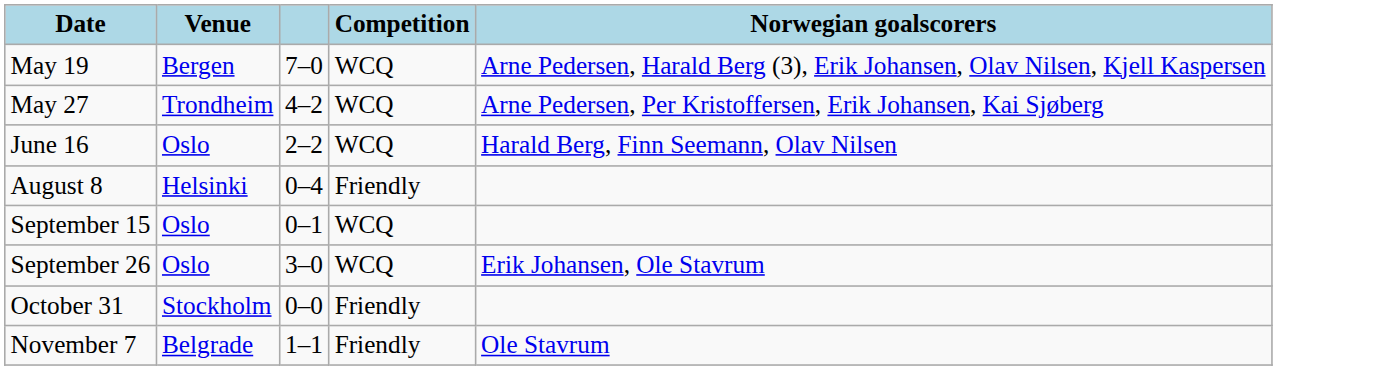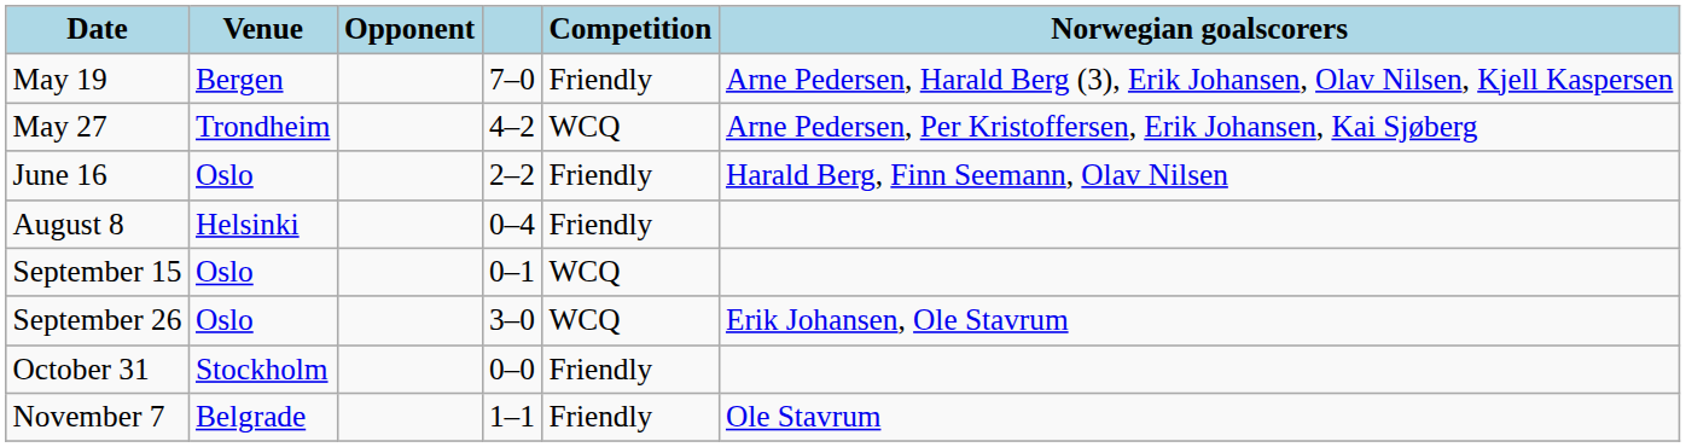 <table class="wikitable">
 <tr>
 <th style="background: lightblue;">Date</th>
 <th style="background: lightblue;">Venue</th>
+<th style="background: lightblue;">Opponent</th>
 <th style="background: lightblue;" align=center></th>
 <th style="background: lightblue;" align=center>Competition</th>
 <th style="background: lightblue;">Norwegian goalscorers</th>
 </tr>
 <tr>
 <td>May 19</td>
 <td><a href='#'>Bergen</a></td>
+<td></td>
 <td>7–0</td>
-<td>WCQ</td>
+<td>Friendly</td>
 <td><a href='#'>Arne Pedersen</a>, <a href='#'>Harald Berg</a> (3), <a href='#'>Erik Johansen</a>, <a href='#'>Olav Nilsen</a>, <a href='#'>Kjell Kaspersen</a></td>
 </tr>
 <tr>
 <td>May 27</td>
 <td><a href='#'>Trondheim</a></td>
+<td></td>
 <td>4–2</td>
 <td>WCQ</td>
 <td><a href='#'>Arne Pedersen</a>, <a href='#'>Per Kristoffersen</a>, <a href='#'>Erik Johansen</a>, <a href='#'>Kai Sjøberg</a></td>
 </tr>
 <tr>
 <td>June 16</td>
 <td><a href='#'>Oslo</a></td>
+<td></td>
 <td>2–2</td>
-<td>WCQ</td>
+<td>Friendly</td>
 <td><a href='#'>Harald Berg</a>, <a href='#'>Finn Seemann</a>, <a href='#'>Olav Nilsen</a></td>
 </tr>
 <tr>
 <td>August 8</td>
 <td><a href='#'>Helsinki</a></td>
+<td></td>
 <td>0–4</td>
 <td>Friendly</td>
 <td></td>
 </tr>
 <tr>
 <td>September 15</td>
 <td><a href='#'>Oslo</a></td>
+<td></td>
 <td>0–1</td>
 <td>WCQ</td>
 <td></td>
 </tr>
 <tr>
 <td>September 26</td>
 <td><a href='#'>Oslo</a></td>
+<td></td>
 <td>3–0</td>
 <td>WCQ</td>
 <td><a href='#'>Erik Johansen</a>, <a href='#'>Ole Stavrum</a></td>
 </tr>
 <tr>
 <td>October 31</td>
 <td><a href='#'>Stockholm</a></td>
+<td></td>
 <td>0–0</td>
 <td>Friendly</td>
 <td></td>
 </tr>
 <tr>
 <td>November 7</td>
 <td><a href='#'>Belgrade</a></td>
+<td></td>
 <td>1–1</td>
 <td>Friendly</td>
 <td><a href='#'>Ole Stavrum</a></td>
 </tr>
 </table>
